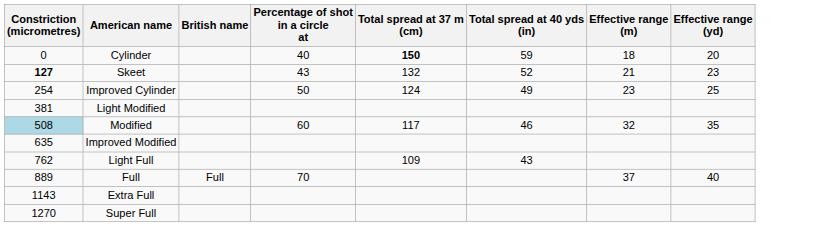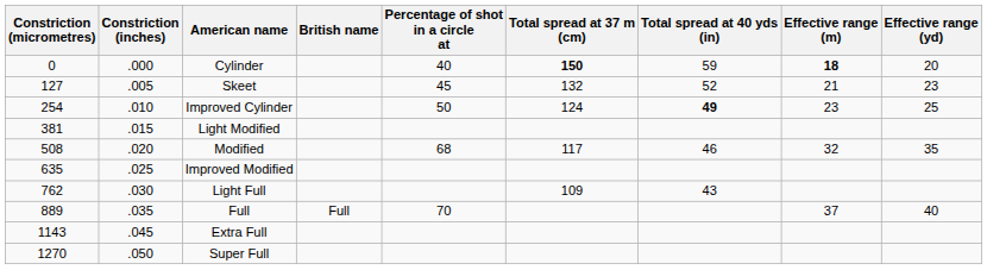 <table class="wikitable" style="text-align:center;">
 <tr>
 <th>Constriction<br>(micrometres)</th>
+<th>Constriction<br>(inches)</th>
 <th>American name</th>
 <th>British name</th>
 <th>Percentage of shot<br>in a  circle <br>at </th>
 <th>Total spread at 37 m <br> (cm)</th>
 <th>Total spread at 40 yds <br> (in)</th>
 <th>Effective range<br> (m)</th>
 <th>Effective range<br> (yd)</th>
 </tr>
 <tr>
 <td>0</td>
+<td>.000</td>
 <td>Cylinder</td>
 <td></td>
 <td>40</td>
 <td><strong>150</strong></td>
 <td>59</td>
-<td>18</td>
+<td><strong>18</strong></td>
 <td>20</td>
 </tr>
 <tr>
-<td><strong>127</strong></td>
+<td>127</td>
+<td>.005</td>
 <td>Skeet</td>
 <td></td>
-<td>43</td>
+<td>45</td>
 <td>132</td>
 <td>52</td>
 <td>21</td>
 <td>23</td>
 </tr>
 <tr>
 <td>254</td>
+<td>.010</td>
 <td>Improved Cylinder</td>
 <td></td>
 <td>50</td>
 <td>124</td>
-<td>49</td>
+<td><strong>49</strong></td>
 <td>23</td>
 <td>25</td>
 </tr>
 <tr>
 <td>381</td>
+<td>.015</td>
 <td>Light Modified</td>
 <td></td>
 <td> </td>
 <td> </td>
 <td> </td>
 <td> </td>
 <td> </td>
 </tr>
 <tr>
-<td style="background: lightblue;">508</td>
+<td>508</td>
+<td>.020</td>
 <td>Modified</td>
 <td></td>
-<td>60</td>
+<td>68</td>
 <td>117</td>
 <td>46</td>
 <td>32</td>
 <td>35</td>
 </tr>
 <tr>
 <td>635</td>
+<td>.025</td>
 <td>Improved Modified</td>
 <td></td>
 <td> </td>
 <td> </td>
 <td> </td>
 <td> </td>
 <td> </td>
 </tr>
 <tr>
 <td>762</td>
+<td>.030</td>
 <td>Light Full</td>
 <td></td>
 <td> </td>
 <td>109</td>
 <td>43</td>
 <td> </td>
 <td> </td>
 </tr>
 <tr>
 <td>889</td>
+<td>.035</td>
 <td>Full</td>
 <td>Full</td>
 <td>70</td>
 <td> </td>
 <td> </td>
 <td>37</td>
 <td>40</td>
 </tr>
 <tr>
 <td>1143</td>
+<td>.045</td>
 <td>Extra Full</td>
 <td></td>
 <td> </td>
 <td> </td>
 <td> </td>
 <td> </td>
 <td> </td>
 </tr>
 <tr>
 <td>1270</td>
+<td>.050</td>
 <td>Super Full</td>
 <td></td>
 <td> </td>
 <td> </td>
 <td> </td>
 <td> </td>
 <td> </td>
 </tr>
 </table>
